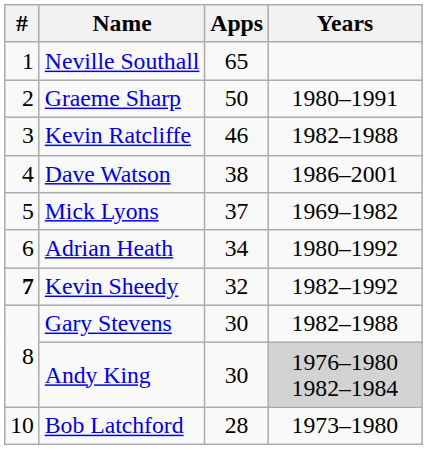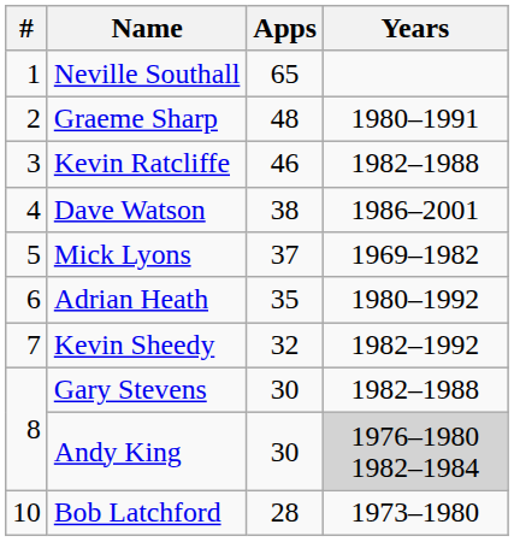 <table class="wikitable" style="text-align: center;">
 <tr>
 <th>#</th>
 <th>Name</th>
 <th style="width: 2em;">Apps</th>
 <th style="width: 6em;">Years</th>
 </tr>
 <tr>
 <td style="text-align:right;">1</td>
 <td style="text-align:left;"> <a href='#'>Neville Southall</a></td>
 <td>65</td>
 <td></td>
 </tr>
 <tr>
 <td style="text-align:right;">2</td>
 <td style="text-align:left;"> <a href='#'>Graeme Sharp</a></td>
-<td>50</td>
+<td>48</td>
 <td>1980–1991</td>
 </tr>
 <tr>
 <td style="text-align:right;">3</td>
 <td style="text-align:left;"> <a href='#'>Kevin Ratcliffe</a></td>
 <td>46</td>
 <td>1982–1988</td>
 </tr>
 <tr>
 <td style="text-align:right;">4</td>
 <td style="text-align:left;"> <a href='#'>Dave Watson</a></td>
 <td>38</td>
 <td>1986–2001</td>
 </tr>
 <tr>
 <td style="text-align:right;">5</td>
 <td style="text-align:left;"> <a href='#'>Mick Lyons</a></td>
 <td>37</td>
 <td>1969–1982</td>
 </tr>
 <tr>
 <td style="text-align:right;">6</td>
 <td style="text-align:left;"> <a href='#'>Adrian Heath</a></td>
-<td>34</td>
+<td>35</td>
 <td>1980–1992</td>
 </tr>
 <tr>
-<td style="text-align:right;"><strong>7</strong></td>
+<td style="text-align:right;">7</td>
 <td style="text-align:left;"> <a href='#'>Kevin Sheedy</a></td>
 <td>32</td>
 <td>1982–1992</td>
 </tr>
 <tr>
 <td style="text-align:right;" rowspan=2>8</td>
 <td style="text-align:left;"> <a href='#'>Gary Stevens</a></td>
 <td>30</td>
 <td>1982–1988</td>
 </tr>
 <tr>
 <td style="text-align:left;"> <a href='#'>Andy King</a></td>
 <td>30</td>
 <td style="background: lightgrey;">1976–1980<br>1982–1984</td>
 </tr>
 <tr>
 <td style="text-align:right;">10</td>
 <td style="text-align:left;"> <a href='#'>Bob Latchford</a></td>
 <td>28</td>
 <td>1973–1980</td>
 </tr>
 </table>
